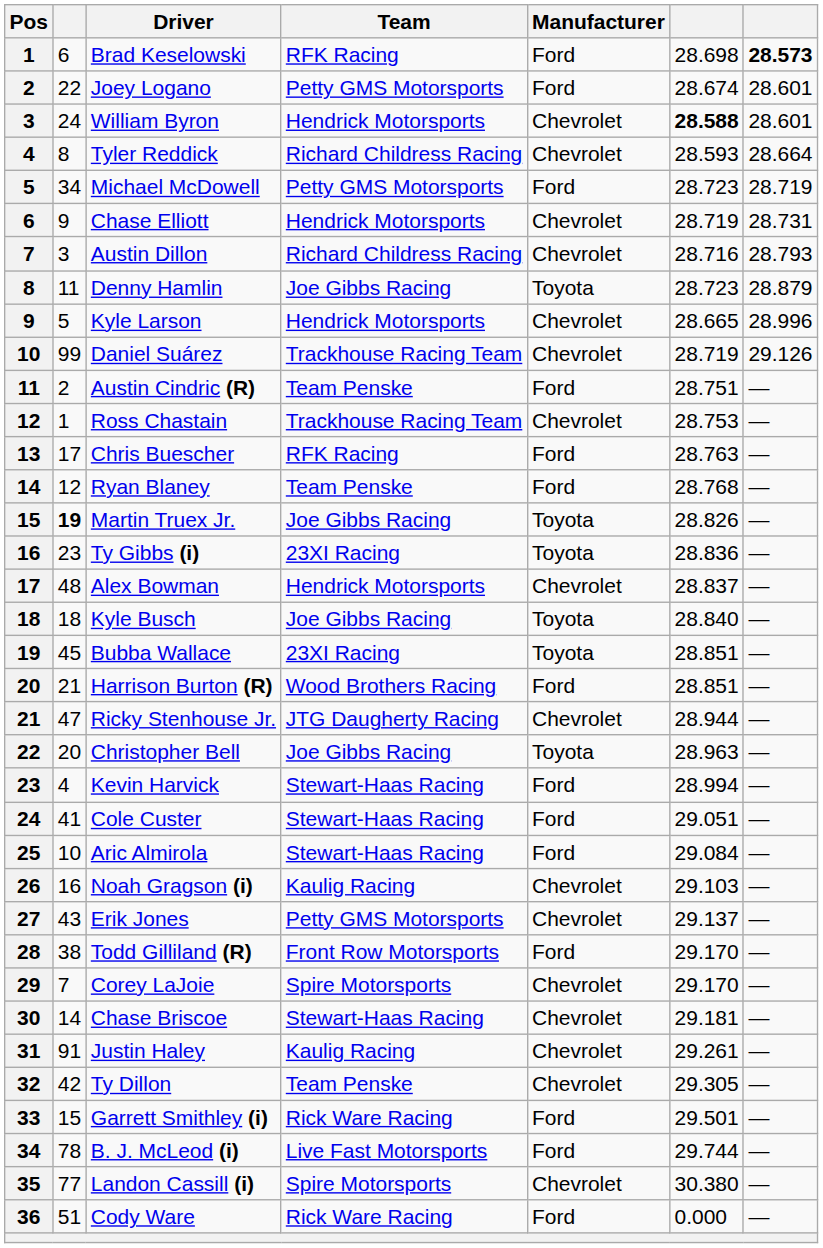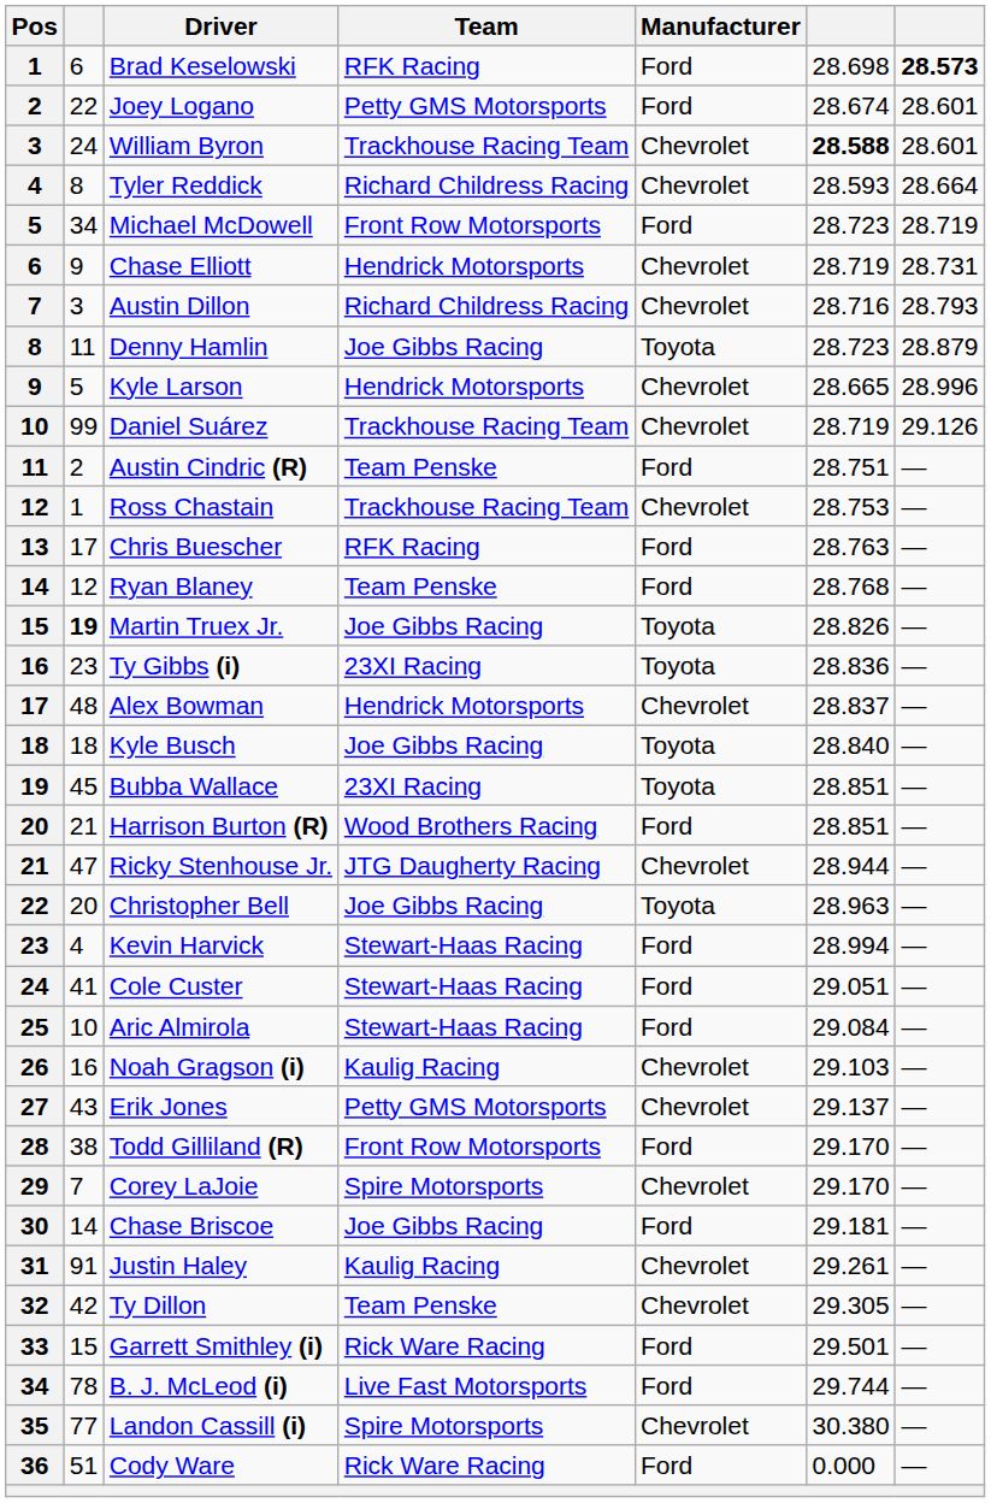 <table class="wikitable" style="font-size:95%">
 <tr>
 <th>Pos</th>
 <th></th>
 <th>Driver</th>
 <th>Team</th>
 <th>Manufacturer</th>
 <th></th>
 <th></th>
 </tr>
 <tr>
 <th>1</th>
 <td>6</td>
 <td><a href='#'>Brad Keselowski</a></td>
 <td><a href='#'>RFK Racing</a></td>
 <td>Ford</td>
 <td>28.698</td>
 <td><strong>28.573</strong></td>
 </tr>
 <tr>
 <th>2</th>
 <td>22</td>
 <td><a href='#'>Joey Logano</a></td>
 <td><a href='#'>Petty GMS Motorsports</a></td>
 <td>Ford</td>
 <td>28.674</td>
 <td>28.601</td>
 </tr>
 <tr>
 <th>3</th>
 <td>24</td>
 <td><a href='#'>William Byron</a></td>
-<td><a href='#'>Hendrick Motorsports</a></td>
+<td><a href='#'>Trackhouse Racing Team</a></td>
 <td>Chevrolet</td>
 <td><strong>28.588</strong></td>
 <td>28.601</td>
 </tr>
 <tr>
 <th>4</th>
 <td>8</td>
 <td><a href='#'>Tyler Reddick</a></td>
 <td><a href='#'>Richard Childress Racing</a></td>
 <td>Chevrolet</td>
 <td>28.593</td>
 <td>28.664</td>
 </tr>
 <tr>
 <th>5</th>
 <td>34</td>
 <td><a href='#'>Michael McDowell</a></td>
-<td><a href='#'>Petty GMS Motorsports</a></td>
+<td><a href='#'>Front Row Motorsports</a></td>
 <td>Ford</td>
 <td>28.723</td>
 <td>28.719</td>
 </tr>
 <tr>
 <th>6</th>
 <td>9</td>
 <td><a href='#'>Chase Elliott</a></td>
 <td><a href='#'>Hendrick Motorsports</a></td>
 <td>Chevrolet</td>
 <td>28.719</td>
 <td>28.731</td>
 </tr>
 <tr>
 <th>7</th>
 <td>3</td>
 <td><a href='#'>Austin Dillon</a></td>
 <td><a href='#'>Richard Childress Racing</a></td>
 <td>Chevrolet</td>
 <td>28.716</td>
 <td>28.793</td>
 </tr>
 <tr>
 <th>8</th>
 <td>11</td>
 <td><a href='#'>Denny Hamlin</a></td>
 <td><a href='#'>Joe Gibbs Racing</a></td>
 <td>Toyota</td>
 <td>28.723</td>
 <td>28.879</td>
 </tr>
 <tr>
 <th>9</th>
 <td>5</td>
 <td><a href='#'>Kyle Larson</a></td>
 <td><a href='#'>Hendrick Motorsports</a></td>
 <td>Chevrolet</td>
 <td>28.665</td>
 <td>28.996</td>
 </tr>
 <tr>
 <th>10</th>
 <td>99</td>
 <td><a href='#'>Daniel Suárez</a></td>
 <td><a href='#'>Trackhouse Racing Team</a></td>
 <td>Chevrolet</td>
 <td>28.719</td>
 <td>29.126</td>
 </tr>
 <tr>
 <th>11</th>
 <td>2</td>
 <td><a href='#'>Austin Cindric</a> <strong>(R)</strong></td>
 <td><a href='#'>Team Penske</a></td>
 <td>Ford</td>
 <td>28.751</td>
 <td>—</td>
 </tr>
 <tr>
 <th>12</th>
 <td>1</td>
 <td><a href='#'>Ross Chastain</a></td>
 <td><a href='#'>Trackhouse Racing Team</a></td>
 <td>Chevrolet</td>
 <td>28.753</td>
 <td>—</td>
 </tr>
 <tr>
 <th>13</th>
 <td>17</td>
 <td><a href='#'>Chris Buescher</a></td>
 <td><a href='#'>RFK Racing</a></td>
 <td>Ford</td>
 <td>28.763</td>
 <td>—</td>
 </tr>
 <tr>
 <th>14</th>
 <td>12</td>
 <td><a href='#'>Ryan Blaney</a></td>
 <td><a href='#'>Team Penske</a></td>
 <td>Ford</td>
 <td>28.768</td>
 <td>—</td>
 </tr>
 <tr>
 <th>15</th>
 <td><strong>19</strong></td>
 <td><a href='#'>Martin Truex Jr.</a></td>
 <td><a href='#'>Joe Gibbs Racing</a></td>
 <td>Toyota</td>
 <td>28.826</td>
 <td>—</td>
 </tr>
 <tr>
 <th>16</th>
 <td>23</td>
 <td><a href='#'>Ty Gibbs</a> <strong>(i)</strong></td>
 <td><a href='#'>23XI Racing</a></td>
 <td>Toyota</td>
 <td>28.836</td>
 <td>—</td>
 </tr>
 <tr>
 <th>17</th>
 <td>48</td>
 <td><a href='#'>Alex Bowman</a></td>
 <td><a href='#'>Hendrick Motorsports</a></td>
 <td>Chevrolet</td>
 <td>28.837</td>
 <td>—</td>
 </tr>
 <tr>
 <th>18</th>
 <td>18</td>
 <td><a href='#'>Kyle Busch</a></td>
 <td><a href='#'>Joe Gibbs Racing</a></td>
 <td>Toyota</td>
 <td>28.840</td>
 <td>—</td>
 </tr>
 <tr>
 <th>19</th>
 <td>45</td>
 <td><a href='#'>Bubba Wallace</a></td>
 <td><a href='#'>23XI Racing</a></td>
 <td>Toyota</td>
 <td>28.851</td>
 <td>—</td>
 </tr>
 <tr>
 <th>20</th>
 <td>21</td>
 <td><a href='#'>Harrison Burton</a> <strong>(R)</strong></td>
 <td><a href='#'>Wood Brothers Racing</a></td>
 <td>Ford</td>
 <td>28.851</td>
 <td>—</td>
 </tr>
 <tr>
 <th>21</th>
 <td>47</td>
 <td><a href='#'>Ricky Stenhouse Jr.</a></td>
 <td><a href='#'>JTG Daugherty Racing</a></td>
 <td>Chevrolet</td>
 <td>28.944</td>
 <td>—</td>
 </tr>
 <tr>
 <th>22</th>
 <td>20</td>
 <td><a href='#'>Christopher Bell</a></td>
 <td><a href='#'>Joe Gibbs Racing</a></td>
 <td>Toyota</td>
 <td>28.963</td>
 <td>—</td>
 </tr>
 <tr>
 <th>23</th>
 <td>4</td>
 <td><a href='#'>Kevin Harvick</a></td>
 <td><a href='#'>Stewart-Haas Racing</a></td>
 <td>Ford</td>
 <td>28.994</td>
 <td>—</td>
 </tr>
 <tr>
 <th>24</th>
 <td>41</td>
 <td><a href='#'>Cole Custer</a></td>
 <td><a href='#'>Stewart-Haas Racing</a></td>
 <td>Ford</td>
 <td>29.051</td>
 <td>—</td>
 </tr>
 <tr>
 <th>25</th>
 <td>10</td>
 <td><a href='#'>Aric Almirola</a></td>
 <td><a href='#'>Stewart-Haas Racing</a></td>
 <td>Ford</td>
 <td>29.084</td>
 <td>—</td>
 </tr>
 <tr>
 <th>26</th>
 <td>16</td>
 <td><a href='#'>Noah Gragson</a> <strong>(i)</strong></td>
 <td><a href='#'>Kaulig Racing</a></td>
 <td>Chevrolet</td>
 <td>29.103</td>
 <td>—</td>
 </tr>
 <tr>
 <th>27</th>
 <td>43</td>
 <td><a href='#'>Erik Jones</a></td>
 <td><a href='#'>Petty GMS Motorsports</a></td>
 <td>Chevrolet</td>
 <td>29.137</td>
 <td>—</td>
 </tr>
 <tr>
 <th>28</th>
 <td>38</td>
 <td><a href='#'>Todd Gilliland</a> <strong>(R)</strong></td>
 <td><a href='#'>Front Row Motorsports</a></td>
 <td>Ford</td>
 <td>29.170</td>
 <td>—</td>
 </tr>
 <tr>
 <th>29</th>
 <td>7</td>
 <td><a href='#'>Corey LaJoie</a></td>
 <td><a href='#'>Spire Motorsports</a></td>
 <td>Chevrolet</td>
 <td>29.170</td>
 <td>—</td>
 </tr>
 <tr>
 <th>30</th>
 <td>14</td>
 <td><a href='#'>Chase Briscoe</a></td>
-<td><a href='#'>Stewart-Haas Racing</a></td>
-<td>Chevrolet</td>
+<td><a href='#'>Joe Gibbs Racing</a></td>
+<td>Ford</td>
 <td>29.181</td>
 <td>—</td>
 </tr>
 <tr>
 <th>31</th>
 <td>91</td>
 <td><a href='#'>Justin Haley</a></td>
 <td><a href='#'>Kaulig Racing</a></td>
 <td>Chevrolet</td>
 <td>29.261</td>
 <td>—</td>
 </tr>
 <tr>
 <th>32</th>
 <td>42</td>
 <td><a href='#'>Ty Dillon</a></td>
 <td><a href='#'>Team Penske</a></td>
 <td>Chevrolet</td>
 <td>29.305</td>
 <td>—</td>
 </tr>
 <tr>
 <th>33</th>
 <td>15</td>
 <td><a href='#'>Garrett Smithley</a> <strong>(i)</strong></td>
 <td><a href='#'>Rick Ware Racing</a></td>
 <td>Ford</td>
 <td>29.501</td>
 <td>—</td>
 </tr>
 <tr>
 <th>34</th>
 <td>78</td>
 <td><a href='#'>B. J. McLeod</a> <strong>(i)</strong></td>
 <td><a href='#'>Live Fast Motorsports</a></td>
 <td>Ford</td>
 <td>29.744</td>
 <td>—</td>
 </tr>
 <tr>
 <th>35</th>
 <td>77</td>
 <td><a href='#'>Landon Cassill</a> <strong>(i)</strong></td>
 <td><a href='#'>Spire Motorsports</a></td>
 <td>Chevrolet</td>
 <td>30.380</td>
 <td>—</td>
 </tr>
 <tr>
 <th>36</th>
 <td>51</td>
 <td><a href='#'>Cody Ware</a></td>
 <td><a href='#'>Rick Ware Racing</a></td>
 <td>Ford</td>
 <td>0.000</td>
 <td>—</td>
 </tr>
 <tr>
 <th colspan="7"></th>
 </tr>
 </table>
